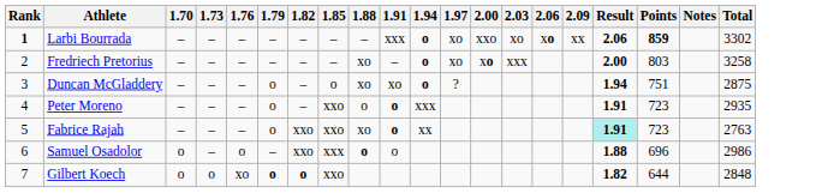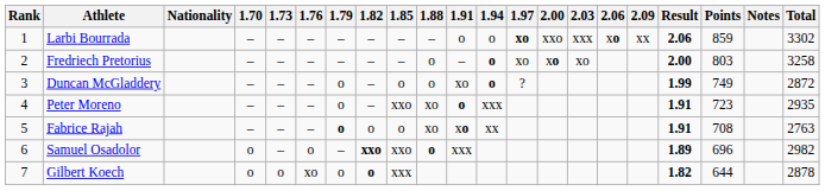 <table class="wikitable sortable" style="text-align:center;font-size:85%">
 <tr>
 <th>Rank</th>
 <th>Athlete</th>
+<th>Nationality</th>
 <th>1.70</th>
 <th>1.73</th>
 <th>1.76</th>
 <th>1.79</th>
 <th>1.82</th>
 <th>1.85</th>
 <th>1.88</th>
 <th>1.91</th>
 <th>1.94</th>
 <th>1.97</th>
 <th>2.00</th>
 <th>2.03</th>
 <th>2.06</th>
 <th>2.09</th>
 <th>Result</th>
 <th>Points</th>
 <th>Notes</th>
 <th>Total</th>
 </tr>
 <tr>
-<td><strong>1</strong></td>
+<td>1</td>
 <td align=left><a href='#'>Larbi Bourrada</a></td>
+<td align=left></td>
 <td>–</td>
 <td>–</td>
 <td>–</td>
 <td>–</td>
 <td>–</td>
 <td>–</td>
 <td>–</td>
+<td>o</td>
+<td>o</td>
+<td><strong>xo</strong></td>
+<td>xxo</td>
 <td>xxx</td>
-<td><strong>o</strong></td>
-<td>xo</td>
-<td>xxo</td>
-<td>xo</td>
 <td>x<strong>o</strong></td>
 <td>xx</td>
 <td><strong>2.06</strong></td>
-<td><strong>859</strong></td>
+<td>859</td>
 <td></td>
 <td>3302</td>
 </tr>
 <tr>
 <td>2</td>
 <td align=left><a href='#'>Fredriech Pretorius</a></td>
+<td align=left></td>
 <td>–</td>
 <td>–</td>
 <td>–</td>
 <td>–</td>
 <td>–</td>
 <td>–</td>
-<td>xo</td>
+<td>o</td>
 <td>–</td>
 <td><strong>o</strong></td>
 <td>xo</td>
 <td>x<strong>o</strong></td>
-<td>xxx</td>
+<td>xo</td>
 <td></td>
 <td></td>
 <td><strong>2.00</strong></td>
 <td>803</td>
 <td></td>
 <td>3258</td>
 </tr>
 <tr>
 <td>3</td>
 <td align=left><a href='#'>Duncan McGladdery</a></td>
+<td align=left></td>
 <td>–</td>
 <td>–</td>
 <td>–</td>
 <td>o</td>
 <td>–</td>
 <td>o</td>
-<td>xo</td>
+<td>o</td>
 <td>xo</td>
 <td><strong>o</strong></td>
 <td>?</td>
 <td></td>
 <td></td>
 <td></td>
 <td></td>
-<td><strong>1.94</strong></td>
-<td>751</td>
+<td><strong>1.99</strong></td>
+<td>749</td>
 <td></td>
-<td>2875</td>
+<td>2872</td>
 </tr>
 <tr>
 <td>4</td>
 <td align=left><a href='#'>Peter Moreno</a></td>
+<td align=left></td>
 <td>–</td>
 <td>–</td>
 <td>–</td>
 <td>o</td>
 <td>–</td>
 <td>xxo</td>
-<td>o</td>
+<td>xo</td>
 <td><strong>o</strong></td>
 <td>xxx</td>
 <td></td>
 <td></td>
 <td></td>
 <td></td>
 <td></td>
 <td><strong>1.91</strong></td>
 <td>723</td>
 <td></td>
 <td>2935</td>
 </tr>
 <tr>
 <td>5</td>
 <td align=left><a href='#'>Fabrice Rajah</a></td>
+<td align=left></td>
 <td>–</td>
 <td>–</td>
 <td>–</td>
+<td><strong>o</strong></td>
 <td>o</td>
-<td>xxo</td>
-<td>xxo</td>
+<td>o</td>
 <td>xo</td>
-<td><strong>o</strong></td>
+<td>x<strong>o</strong></td>
 <td>xx</td>
 <td></td>
 <td></td>
 <td></td>
 <td></td>
 <td></td>
-<td style="background: paleturquoise;"><strong>1.91</strong></td>
-<td>723</td>
+<td><strong>1.91</strong></td>
+<td>708</td>
 <td></td>
 <td>2763</td>
 </tr>
 <tr>
 <td>6</td>
 <td align=left><a href='#'>Samuel Osadolor</a></td>
+<td align=left></td>
 <td>o</td>
 <td>–</td>
 <td>o</td>
 <td>–</td>
+<td><strong>xxo</strong></td>
 <td>xxo</td>
+<td><strong>o</strong></td>
 <td>xxx</td>
-<td><strong>o</strong></td>
-<td>o</td>
 <td></td>
 <td></td>
 <td></td>
 <td></td>
 <td></td>
 <td></td>
-<td><strong>1.88</strong></td>
+<td><strong>1.89</strong></td>
 <td>696</td>
 <td></td>
-<td>2986</td>
+<td>2982</td>
 </tr>
 <tr>
 <td>7</td>
 <td align=left><a href='#'>Gilbert Koech</a></td>
+<td align=left></td>
 <td>o</td>
 <td>o</td>
 <td>xo</td>
+<td>o</td>
 <td><strong>o</strong></td>
-<td><strong>o</strong></td>
-<td>xxo</td>
+<td>xxx</td>
 <td></td>
 <td></td>
 <td></td>
 <td></td>
 <td></td>
 <td></td>
 <td></td>
 <td></td>
 <td><strong>1.82</strong></td>
 <td>644</td>
 <td></td>
-<td>2848</td>
+<td>2878</td>
 </tr>
 </table>
